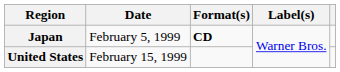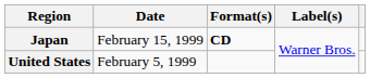 <table class="wikitable plainrowheaders">
 <tr>
 <th scope="col">Region</th>
 <th scope="col">Date</th>
 <th scope="col">Format(s)</th>
 <th scope="col">Label(s)</th>
 <th scope="col"></th>
 </tr>
 <tr>
 <th scope="row">Japan</th>
-<td>February 5, 1999</td>
+<td>February 15, 1999</td>
 <td><strong>CD</strong></td>
 <td rowspan="2"><a href='#'>Warner Bros.</a></td>
 <td align="center"></td>
 </tr>
 <tr>
 <th scope="row">United States</th>
-<td>February 15, 1999</td>
+<td>February 5, 1999</td>
 <td></td>
 <td align="center"></td>
 </tr>
 </table>
